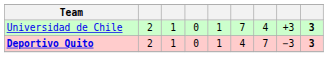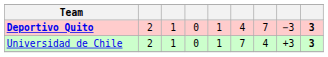 <table class="wikitable" style="text-align:center;">
 <tr>
 </tr>
 <tr>
 <th width="175">Team</th>
 <th width="25"></th>
 <th width="25"></th>
 <th width="25"></th>
 <th width="25"></th>
 <th width="25"></th>
 <th width="25"></th>
 <th width="25"></th>
 <th width="25"></th>
 </tr>
+<tr bgcolor=FFCCCC>
+<td align=left> <strong><a href='#'>Deportivo Quito</a></strong></td>
+<td>2</td>
+<td>1</td>
+<td>0</td>
+<td>1</td>
+<td>4</td>
+<td>7</td>
+<td>−3</td>
+<td><strong>3</strong></td>
+</tr>
 <tr bgcolor=CCFFCC>
 <td align=left> <a href='#'>Universidad de Chile</a></td>
 <td>2</td>
 <td>1</td>
 <td>0</td>
 <td>1</td>
 <td>7</td>
 <td>4</td>
 <td>+3</td>
 <td><strong>3</strong></td>
 </tr>
-<tr bgcolor=FFCCCC>
-<td align=left> <strong><a href='#'>Deportivo Quito</a></strong></td>
-<td>2</td>
-<td>1</td>
-<td>0</td>
-<td>1</td>
-<td>4</td>
-<td>7</td>
-<td>−3</td>
-<td><strong>3</strong></td>
-</tr>
 <tr>
 </tr>
 </table>
